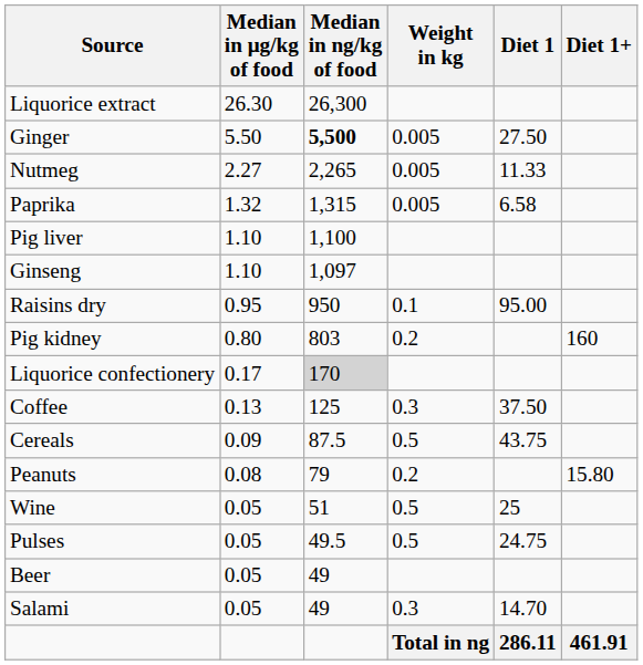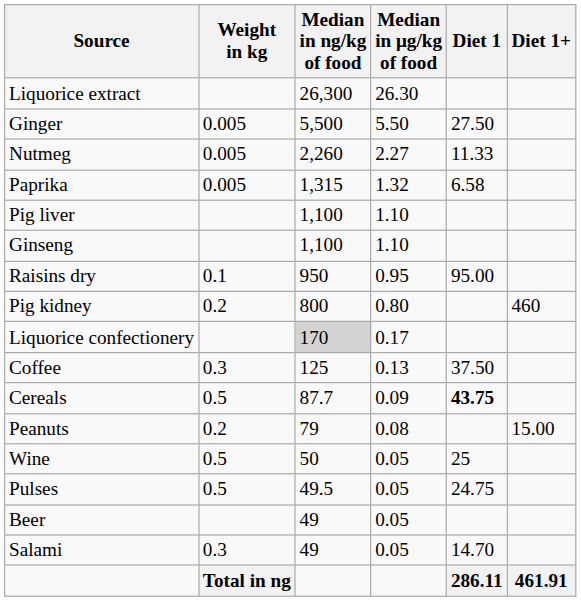 <table class="wikitable floatright">
 <tr>
 <th>Source</th>
+<th>Weight <br>in kg</th>
+<th>Median <br>in ng/kg <br>of food</th>
 <th>Median <br>in μg/kg <br>of food</th>
-<th>Median <br>in ng/kg <br>of food</th>
-<th>Weight <br>in kg</th>
 <th>Diet 1</th>
 <th>Diet 1+</th>
 </tr>
 <tr>
 <td>Liquorice extract</td>
+<td></td>
+<td>26,300</td>
 <td>26.30</td>
-<td>26,300</td>
-<td></td>
 <td></td>
 <td></td>
 </tr>
 <tr>
 <td>Ginger</td>
+<td>0.005</td>
+<td>5,500</td>
 <td>5.50</td>
-<td><strong>5,500</strong></td>
-<td>0.005</td>
 <td>27.50</td>
 <td></td>
 </tr>
 <tr>
 <td>Nutmeg</td>
+<td>0.005</td>
+<td>2,260</td>
 <td>2.27</td>
-<td>2,265</td>
-<td>0.005</td>
 <td>11.33</td>
 <td></td>
 </tr>
 <tr>
 <td>Paprika</td>
+<td>0.005</td>
+<td>1,315</td>
 <td>1.32</td>
-<td>1,315</td>
-<td>0.005</td>
 <td>6.58</td>
 <td></td>
 </tr>
 <tr>
 <td>Pig liver</td>
+<td></td>
+<td>1,100</td>
 <td>1.10</td>
-<td>1,100</td>
-<td></td>
 <td></td>
 <td></td>
 </tr>
 <tr>
 <td>Ginseng</td>
+<td></td>
+<td>1,100</td>
 <td>1.10</td>
-<td>1,097</td>
-<td></td>
 <td></td>
 <td></td>
 </tr>
 <tr>
 <td>Raisins dry</td>
+<td>0.1</td>
+<td>950</td>
 <td>0.95</td>
-<td>950</td>
-<td>0.1</td>
 <td>95.00</td>
 <td></td>
 </tr>
 <tr>
 <td>Pig kidney</td>
+<td>0.2</td>
+<td>800</td>
 <td>0.80</td>
-<td>803</td>
-<td>0.2</td>
 <td></td>
-<td>160</td>
+<td>460</td>
 </tr>
 <tr>
 <td>Liquorice confectionery</td>
+<td></td>
+<td style="background: lightgrey;">170</td>
 <td>0.17</td>
-<td style="background: lightgrey;">170</td>
-<td></td>
 <td></td>
 <td></td>
 </tr>
 <tr>
 <td>Coffee</td>
+<td>0.3</td>
+<td>125</td>
 <td>0.13</td>
-<td>125</td>
-<td>0.3</td>
 <td>37.50</td>
 <td></td>
 </tr>
 <tr>
 <td>Cereals</td>
+<td>0.5</td>
+<td>87.7</td>
 <td>0.09</td>
-<td>87.5</td>
-<td>0.5</td>
-<td>43.75</td>
+<td><strong>43.75</strong></td>
 <td></td>
 </tr>
 <tr>
 <td>Peanuts</td>
+<td>0.2</td>
+<td>79</td>
 <td>0.08</td>
-<td>79</td>
-<td>0.2</td>
 <td></td>
-<td>15.80</td>
+<td>15.00</td>
 </tr>
 <tr>
 <td>Wine</td>
+<td>0.5</td>
+<td>50</td>
 <td>0.05</td>
-<td>51</td>
-<td>0.5</td>
 <td>25</td>
 <td></td>
 </tr>
 <tr>
 <td>Pulses</td>
+<td>0.5</td>
+<td>49.5</td>
 <td>0.05</td>
-<td>49.5</td>
-<td>0.5</td>
 <td>24.75</td>
 <td></td>
 </tr>
 <tr>
 <td>Beer</td>
+<td></td>
+<td>49</td>
 <td>0.05</td>
-<td>49</td>
-<td></td>
 <td></td>
 <td></td>
 </tr>
 <tr>
 <td>Salami</td>
+<td>0.3</td>
+<td>49</td>
 <td>0.05</td>
-<td>49</td>
-<td>0.3</td>
 <td>14.70</td>
 <td></td>
 </tr>
 <tr>
 <td></td>
+<th>Total in ng</th>
 <td></td>
 <td></td>
-<th>Total in ng</th>
 <th>286.11</th>
 <th>461.91</th>
 </tr>
 </table>
